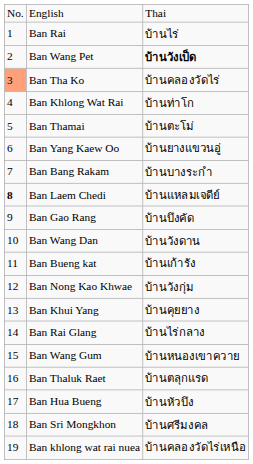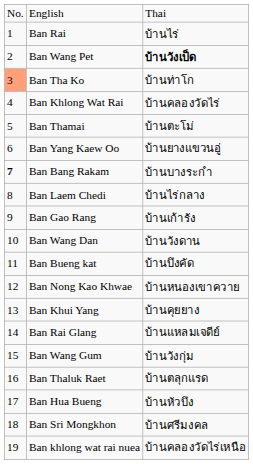 <table class="wikitable">
 <tr>
 <td>No.</td>
 <td>English</td>
 <td>Thai</td>
 </tr>
 <tr>
 <td>1</td>
 <td>Ban Rai</td>
 <td>บ้านไร่</td>
 </tr>
 <tr>
 <td>2</td>
 <td>Ban Wang Pet</td>
 <td><strong>บ้านวังเป็ด</strong></td>
 </tr>
 <tr>
 <td style="background: lightsalmon;">3</td>
 <td>Ban Tha Ko</td>
-<td>บ้านคลองวัดไร่</td>
+<td>บ้านท่าโก</td>
 </tr>
 <tr>
 <td>4</td>
 <td>Ban Khlong Wat Rai</td>
-<td>บ้านท่าโก</td>
+<td>บ้านคลองวัดไร่</td>
 </tr>
 <tr>
 <td>5</td>
 <td>Ban Thamai</td>
 <td>บ้านตะโม่</td>
 </tr>
 <tr>
 <td>6</td>
 <td>Ban Yang Kaew Oo</td>
 <td>บ้านยางแขวนอู่</td>
 </tr>
 <tr>
-<td>7</td>
+<td><strong>7</strong></td>
 <td>Ban Bang Rakam</td>
 <td>บ้านบางระกำ</td>
 </tr>
 <tr>
-<td><strong>8</strong></td>
+<td>8</td>
 <td>Ban Laem Chedi</td>
-<td>บ้านแหลมเจดีย์</td>
+<td>บ้านไร่กลาง</td>
 </tr>
 <tr>
 <td>9</td>
 <td>Ban Gao Rang</td>
-<td>บ้านบึงคัด</td>
+<td>บ้านเก้ารัง</td>
 </tr>
 <tr>
 <td>10</td>
 <td>Ban Wang Dan</td>
 <td>บ้านวังดาน</td>
 </tr>
 <tr>
 <td>11</td>
 <td>Ban Bueng kat</td>
-<td>บ้านเก้ารัง</td>
+<td>บ้านบึงคัด</td>
 </tr>
 <tr>
 <td>12</td>
 <td>Ban Nong Kao Khwae</td>
-<td>บ้านวังกุ่ม</td>
+<td>บ้านหนองเขาควาย</td>
 </tr>
 <tr>
 <td>13</td>
 <td>Ban Khui Yang</td>
 <td>บ้านคุยยาง</td>
 </tr>
 <tr>
 <td>14</td>
 <td>Ban Rai Glang</td>
-<td>บ้านไร่กลาง</td>
+<td>บ้านแหลมเจดีย์</td>
 </tr>
 <tr>
 <td>15</td>
 <td>Ban Wang Gum</td>
-<td>บ้านหนองเขาควาย</td>
+<td>บ้านวังกุ่ม</td>
 </tr>
 <tr>
 <td>16</td>
 <td>Ban Thaluk Raet</td>
 <td>บ้านตลุกแรด</td>
 </tr>
 <tr>
 <td>17</td>
 <td>Ban Hua Bueng</td>
 <td>บ้านหัวบึง</td>
 </tr>
 <tr>
 <td>18</td>
 <td>Ban Sri Mongkhon</td>
 <td>บ้านศรีมงคล</td>
 </tr>
 <tr>
 <td>19</td>
 <td>Ban khlong wat rai nuea</td>
 <td>บ้านคลองวัดไร่เหนือ</td>
 </tr>
 </table>
